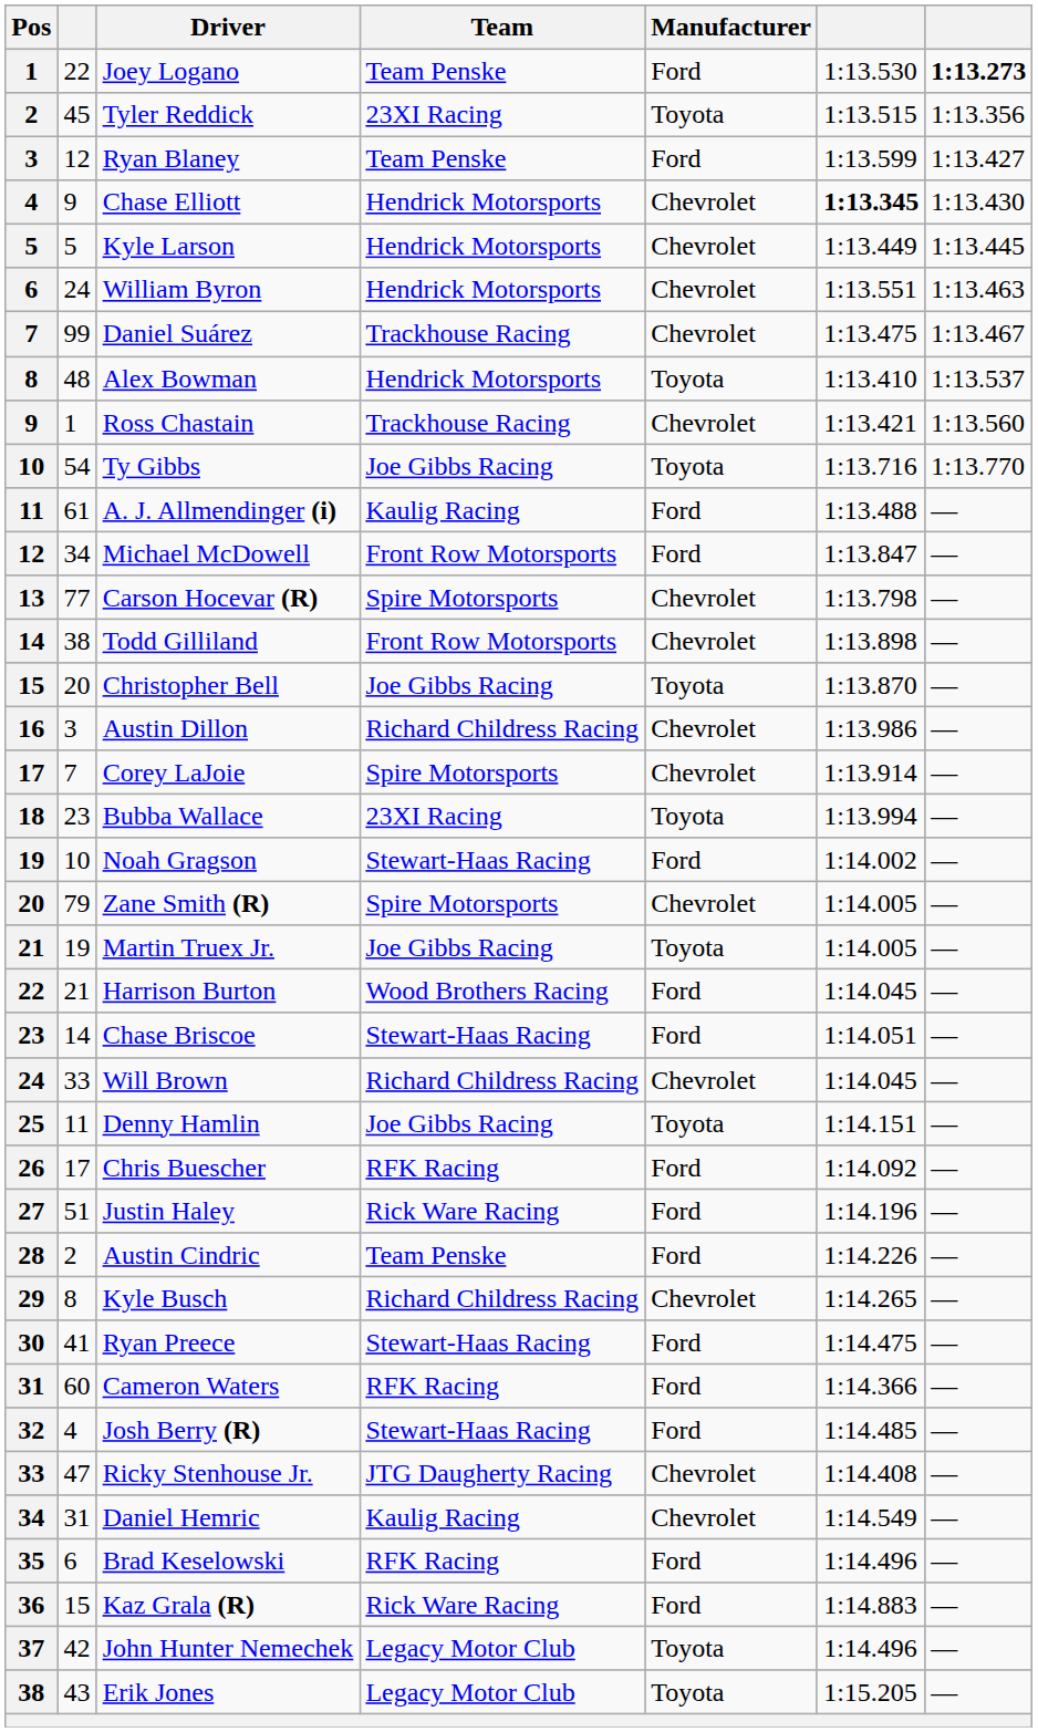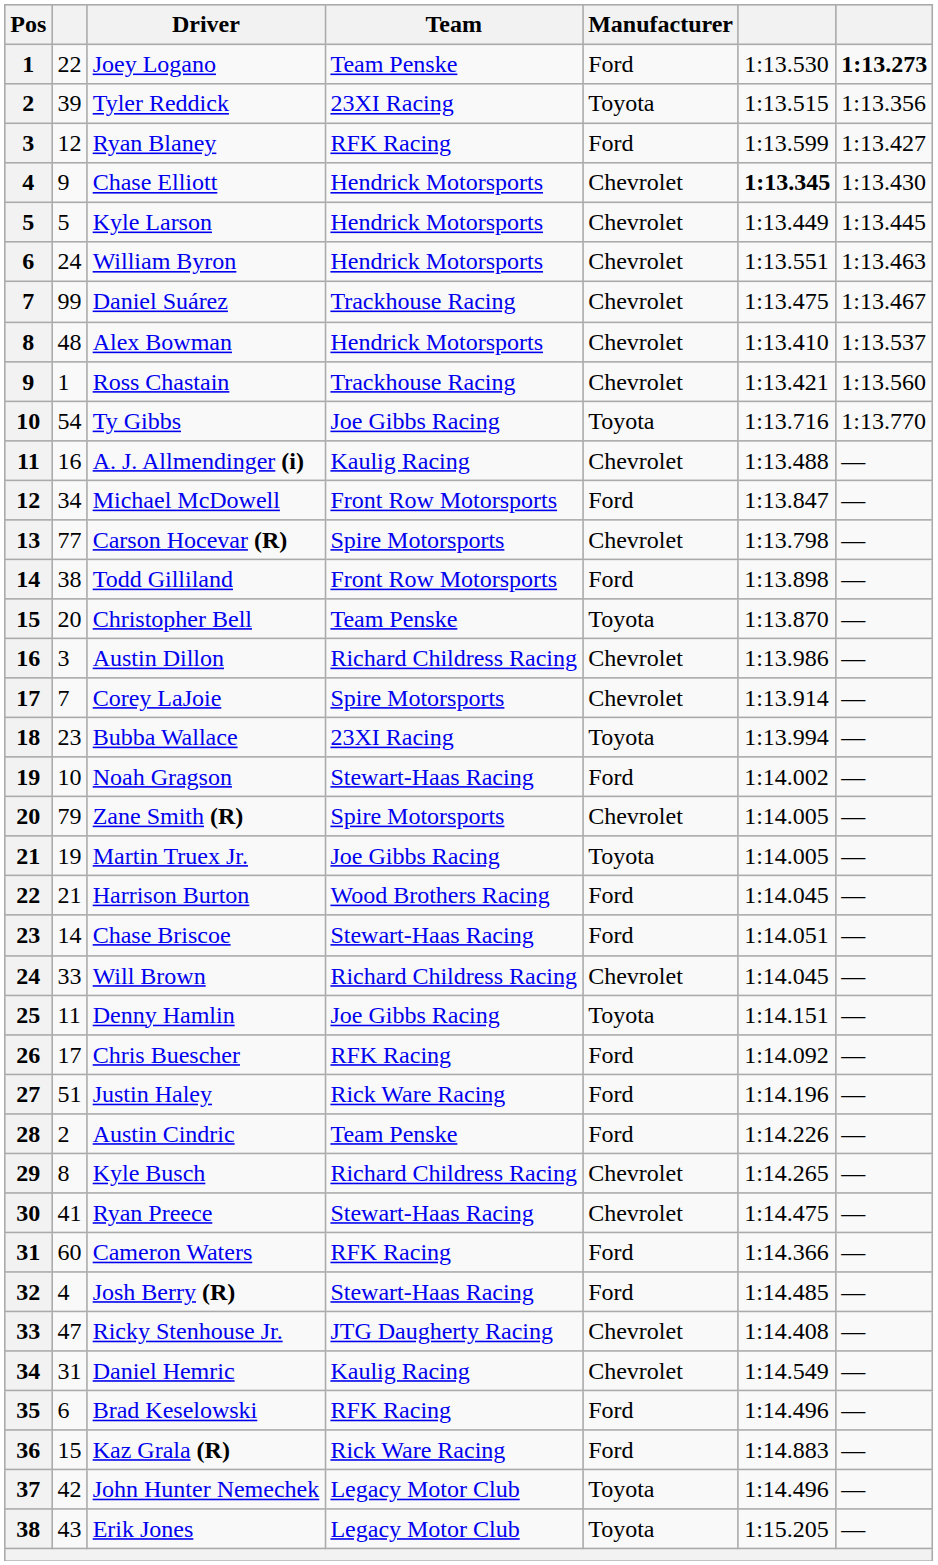 <table class="wikitable" style="font-size:95%">
 <tr>
 <th>Pos</th>
 <th></th>
 <th>Driver</th>
 <th>Team</th>
 <th>Manufacturer</th>
 <th></th>
 <th></th>
 </tr>
 <tr>
 <th>1</th>
 <td>22</td>
 <td><a href='#'>Joey Logano</a></td>
 <td><a href='#'>Team Penske</a></td>
 <td>Ford</td>
 <td>1:13.530</td>
 <td><strong>1:13.273</strong></td>
 </tr>
 <tr>
 <th>2</th>
-<td>45</td>
+<td>39</td>
 <td><a href='#'>Tyler Reddick</a></td>
 <td><a href='#'>23XI Racing</a></td>
 <td>Toyota</td>
 <td>1:13.515</td>
 <td>1:13.356</td>
 </tr>
 <tr>
 <th>3</th>
 <td>12</td>
 <td><a href='#'>Ryan Blaney</a></td>
-<td><a href='#'>Team Penske</a></td>
+<td><a href='#'>RFK Racing</a></td>
 <td>Ford</td>
 <td>1:13.599</td>
 <td>1:13.427</td>
 </tr>
 <tr>
 <th>4</th>
 <td>9</td>
 <td><a href='#'>Chase Elliott</a></td>
 <td><a href='#'>Hendrick Motorsports</a></td>
 <td>Chevrolet</td>
 <td><strong>1:13.345</strong></td>
 <td>1:13.430</td>
 </tr>
 <tr>
 <th>5</th>
 <td>5</td>
 <td><a href='#'>Kyle Larson</a></td>
 <td><a href='#'>Hendrick Motorsports</a></td>
 <td>Chevrolet</td>
 <td>1:13.449</td>
 <td>1:13.445</td>
 </tr>
 <tr>
 <th>6</th>
 <td>24</td>
 <td><a href='#'>William Byron</a></td>
 <td><a href='#'>Hendrick Motorsports</a></td>
 <td>Chevrolet</td>
 <td>1:13.551</td>
 <td>1:13.463</td>
 </tr>
 <tr>
 <th>7</th>
 <td>99</td>
 <td><a href='#'>Daniel Suárez</a></td>
 <td><a href='#'>Trackhouse Racing</a></td>
 <td>Chevrolet</td>
 <td>1:13.475</td>
 <td>1:13.467</td>
 </tr>
 <tr>
 <th>8</th>
 <td>48</td>
 <td><a href='#'>Alex Bowman</a></td>
 <td><a href='#'>Hendrick Motorsports</a></td>
-<td>Toyota</td>
+<td>Chevrolet</td>
 <td>1:13.410</td>
 <td>1:13.537</td>
 </tr>
 <tr>
 <th>9</th>
 <td>1</td>
 <td><a href='#'>Ross Chastain</a></td>
 <td><a href='#'>Trackhouse Racing</a></td>
 <td>Chevrolet</td>
 <td>1:13.421</td>
 <td>1:13.560</td>
 </tr>
 <tr>
 <th>10</th>
 <td>54</td>
 <td><a href='#'>Ty Gibbs</a></td>
 <td><a href='#'>Joe Gibbs Racing</a></td>
 <td>Toyota</td>
 <td>1:13.716</td>
 <td>1:13.770</td>
 </tr>
 <tr>
 <th>11</th>
-<td>61</td>
+<td>16</td>
 <td><a href='#'>A. J. Allmendinger</a> <strong>(i)</strong></td>
 <td><a href='#'>Kaulig Racing</a></td>
-<td>Ford</td>
+<td>Chevrolet</td>
 <td>1:13.488</td>
 <td>—</td>
 </tr>
 <tr>
 <th>12</th>
 <td>34</td>
 <td><a href='#'>Michael McDowell</a></td>
 <td><a href='#'>Front Row Motorsports</a></td>
 <td>Ford</td>
 <td>1:13.847</td>
 <td>—</td>
 </tr>
 <tr>
 <th>13</th>
 <td>77</td>
 <td><a href='#'>Carson Hocevar</a> <strong>(R)</strong></td>
 <td><a href='#'>Spire Motorsports</a></td>
 <td>Chevrolet</td>
 <td>1:13.798</td>
 <td>—</td>
 </tr>
 <tr>
 <th>14</th>
 <td>38</td>
 <td><a href='#'>Todd Gilliland</a></td>
 <td><a href='#'>Front Row Motorsports</a></td>
-<td>Chevrolet</td>
+<td>Ford</td>
 <td>1:13.898</td>
 <td>—</td>
 </tr>
 <tr>
 <th>15</th>
 <td>20</td>
 <td><a href='#'>Christopher Bell</a></td>
-<td><a href='#'>Joe Gibbs Racing</a></td>
+<td><a href='#'>Team Penske</a></td>
 <td>Toyota</td>
 <td>1:13.870</td>
 <td>—</td>
 </tr>
 <tr>
 <th>16</th>
 <td>3</td>
 <td><a href='#'>Austin Dillon</a></td>
 <td><a href='#'>Richard Childress Racing</a></td>
 <td>Chevrolet</td>
 <td>1:13.986</td>
 <td>—</td>
 </tr>
 <tr>
 <th>17</th>
 <td>7</td>
 <td><a href='#'>Corey LaJoie</a></td>
 <td><a href='#'>Spire Motorsports</a></td>
 <td>Chevrolet</td>
 <td>1:13.914</td>
 <td>—</td>
 </tr>
 <tr>
 <th>18</th>
 <td>23</td>
 <td><a href='#'>Bubba Wallace</a></td>
 <td><a href='#'>23XI Racing</a></td>
 <td>Toyota</td>
 <td>1:13.994</td>
 <td>—</td>
 </tr>
 <tr>
 <th>19</th>
 <td>10</td>
 <td><a href='#'>Noah Gragson</a></td>
 <td><a href='#'>Stewart-Haas Racing</a></td>
 <td>Ford</td>
 <td>1:14.002</td>
 <td>—</td>
 </tr>
 <tr>
 <th>20</th>
 <td>79</td>
 <td><a href='#'>Zane Smith</a> <strong>(R)</strong></td>
 <td><a href='#'>Spire Motorsports</a></td>
 <td>Chevrolet</td>
 <td>1:14.005</td>
 <td>—</td>
 </tr>
 <tr>
 <th>21</th>
 <td>19</td>
 <td><a href='#'>Martin Truex Jr.</a></td>
 <td><a href='#'>Joe Gibbs Racing</a></td>
 <td>Toyota</td>
 <td>1:14.005</td>
 <td>—</td>
 </tr>
 <tr>
 <th>22</th>
 <td>21</td>
 <td><a href='#'>Harrison Burton</a></td>
 <td><a href='#'>Wood Brothers Racing</a></td>
 <td>Ford</td>
 <td>1:14.045</td>
 <td>—</td>
 </tr>
 <tr>
 <th>23</th>
 <td>14</td>
 <td><a href='#'>Chase Briscoe</a></td>
 <td><a href='#'>Stewart-Haas Racing</a></td>
 <td>Ford</td>
 <td>1:14.051</td>
 <td>—</td>
 </tr>
 <tr>
 <th>24</th>
 <td>33</td>
 <td><a href='#'>Will Brown</a></td>
 <td><a href='#'>Richard Childress Racing</a></td>
 <td>Chevrolet</td>
 <td>1:14.045</td>
 <td>—</td>
 </tr>
 <tr>
 <th>25</th>
 <td>11</td>
 <td><a href='#'>Denny Hamlin</a></td>
 <td><a href='#'>Joe Gibbs Racing</a></td>
 <td>Toyota</td>
 <td>1:14.151</td>
 <td>—</td>
 </tr>
 <tr>
 <th>26</th>
 <td>17</td>
 <td><a href='#'>Chris Buescher</a></td>
 <td><a href='#'>RFK Racing</a></td>
 <td>Ford</td>
 <td>1:14.092</td>
 <td>—</td>
 </tr>
 <tr>
 <th>27</th>
 <td>51</td>
 <td><a href='#'>Justin Haley</a></td>
 <td><a href='#'>Rick Ware Racing</a></td>
 <td>Ford</td>
 <td>1:14.196</td>
 <td>—</td>
 </tr>
 <tr>
 <th>28</th>
 <td>2</td>
 <td><a href='#'>Austin Cindric</a></td>
 <td><a href='#'>Team Penske</a></td>
 <td>Ford</td>
 <td>1:14.226</td>
 <td>—</td>
 </tr>
 <tr>
 <th>29</th>
 <td>8</td>
 <td><a href='#'>Kyle Busch</a></td>
 <td><a href='#'>Richard Childress Racing</a></td>
 <td>Chevrolet</td>
 <td>1:14.265</td>
 <td>—</td>
 </tr>
 <tr>
 <th>30</th>
 <td>41</td>
 <td><a href='#'>Ryan Preece</a></td>
 <td><a href='#'>Stewart-Haas Racing</a></td>
-<td>Ford</td>
+<td>Chevrolet</td>
 <td>1:14.475</td>
 <td>—</td>
 </tr>
 <tr>
 <th>31</th>
 <td>60</td>
 <td><a href='#'>Cameron Waters</a></td>
 <td><a href='#'>RFK Racing</a></td>
 <td>Ford</td>
 <td>1:14.366</td>
 <td>—</td>
 </tr>
 <tr>
 <th>32</th>
 <td>4</td>
 <td><a href='#'>Josh Berry</a> <strong>(R)</strong></td>
 <td><a href='#'>Stewart-Haas Racing</a></td>
 <td>Ford</td>
 <td>1:14.485</td>
 <td>—</td>
 </tr>
 <tr>
 <th>33</th>
 <td>47</td>
 <td><a href='#'>Ricky Stenhouse Jr.</a></td>
 <td><a href='#'>JTG Daugherty Racing</a></td>
 <td>Chevrolet</td>
 <td>1:14.408</td>
 <td>—</td>
 </tr>
 <tr>
 <th>34</th>
 <td>31</td>
 <td><a href='#'>Daniel Hemric</a></td>
 <td><a href='#'>Kaulig Racing</a></td>
 <td>Chevrolet</td>
 <td>1:14.549</td>
 <td>—</td>
 </tr>
 <tr>
 <th>35</th>
 <td>6</td>
 <td><a href='#'>Brad Keselowski</a></td>
 <td><a href='#'>RFK Racing</a></td>
 <td>Ford</td>
 <td>1:14.496</td>
 <td>—</td>
 </tr>
 <tr>
 <th>36</th>
 <td>15</td>
 <td><a href='#'>Kaz Grala</a> <strong>(R)</strong></td>
 <td><a href='#'>Rick Ware Racing</a></td>
 <td>Ford</td>
 <td>1:14.883</td>
 <td>—</td>
 </tr>
 <tr>
 <th>37</th>
 <td>42</td>
 <td><a href='#'>John Hunter Nemechek</a></td>
 <td><a href='#'>Legacy Motor Club</a></td>
 <td>Toyota</td>
 <td>1:14.496</td>
 <td>—</td>
 </tr>
 <tr>
 <th>38</th>
 <td>43</td>
 <td><a href='#'>Erik Jones</a></td>
 <td><a href='#'>Legacy Motor Club</a></td>
 <td>Toyota</td>
 <td>1:15.205</td>
 <td>—</td>
 </tr>
 <tr>
 <th colspan="7"></th>
 </tr>
 </table>
